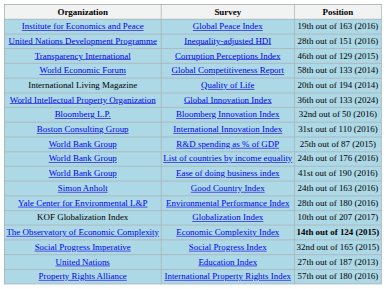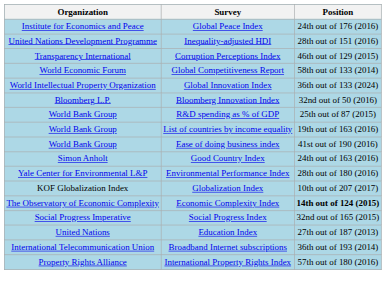 <table class="wikitable sortable" style="background:lightblue; text-align:center; font-size:90%;">
 <tr>
 <th>Organization</th>
 <th>Survey</th>
 <th>Position</th>
 </tr>
 <tr>
 <td><a href='#'>Institute for Economics and Peace</a></td>
 <td><a href='#'>Global Peace Index</a></td>
-<td>19th out of 163 (2016)</td>
+<td>24th out of 176 (2016)</td>
 </tr>
 <tr>
 <td><a href='#'>United Nations Development Programme</a></td>
 <td><a href='#'>Inequality-adjusted HDI</a></td>
 <td>28th out of 151 (2016)</td>
 </tr>
 <tr>
 <td><a href='#'>Transparency International</a></td>
 <td><a href='#'>Corruption Perceptions Index</a></td>
 <td>46th out of 129 (2015)</td>
 </tr>
 <tr>
 <td><a href='#'>World Economic Forum</a></td>
 <td><a href='#'>Global Competitiveness Report</a></td>
 <td>58th out of 133 (2014)</td>
 </tr>
 <tr>
-<td>International Living Magazine</td>
-<td><a href='#'>Quality of Life</a></td>
-<td>20th out of 194 (2014)</td>
-</tr>
-<tr>
 <td><a href='#'>World Intellectual Property Organization</a></td>
 <td><a href='#'>Global Innovation Index</a></td>
 <td>36th out of 133 (2024)</td>
 </tr>
 <tr>
 <td><a href='#'>Bloomberg L.P.</a></td>
 <td><a href='#'>Bloomberg Innovation Index</a></td>
 <td>32nd out of 50 (2016)</td>
 </tr>
 <tr>
-<td><a href='#'>Boston Consulting Group</a></td>
-<td><a href='#'>International Innovation Index</a></td>
-<td>31st out of 110 (2016)</td>
-</tr>
-<tr>
 <td><a href='#'>World Bank Group</a></td>
 <td><a href='#'>R&D spending as % of GDP</a></td>
 <td>25th out of 87 (2015)</td>
 </tr>
 <tr>
 <td><a href='#'>World Bank Group</a></td>
 <td><a href='#'>List of countries by income equality</a></td>
-<td>24th out of 176 (2016)</td>
+<td>19th out of 163 (2016)</td>
 </tr>
 <tr>
 <td><a href='#'>World Bank Group</a></td>
 <td><a href='#'>Ease of doing business index</a></td>
 <td>41st out of 190 (2016)</td>
 </tr>
 <tr>
 <td><a href='#'>Simon Anholt</a></td>
 <td><a href='#'>Good Country Index</a></td>
 <td>24th out of 163 (2016)</td>
 </tr>
 <tr>
 <td><a href='#'>Yale Center for Environmental L&P</a></td>
 <td><a href='#'>Environmental Performance Index</a></td>
 <td>28th out of 180 (2016)</td>
 </tr>
 <tr>
 <td>KOF Globalization Index</td>
 <td><a href='#'>Globalization Index</a></td>
 <td>10th out of 207 (2017)</td>
 </tr>
 <tr>
 <td><a href='#'>The Observatory of Economic Complexity</a></td>
 <td><a href='#'>Economic Complexity Index</a></td>
 <td><strong>14th out of 124 (2015)</strong></td>
 </tr>
 <tr>
 <td><a href='#'>Social Progress Imperative</a></td>
 <td><a href='#'>Social Progress Index</a></td>
 <td>32nd out of 165 (2015)</td>
 </tr>
 <tr>
 <td><a href='#'>United Nations</a></td>
 <td><a href='#'>Education Index</a></td>
 <td>27th out of 187 (2013)</td>
 </tr>
 <tr>
+<td><a href='#'>International Telecommunication Union</a></td>
+<td><a href='#'>Broadband Internet subscriptions</a></td>
+<td>36th out of 193 (2014)</td>
+</tr>
+<tr>
 <td><a href='#'>Property Rights Alliance</a></td>
 <td><a href='#'>International Property Rights Index</a></td>
 <td>57th out of 180 (2016)</td>
 </tr>
 </table>
